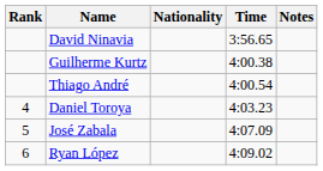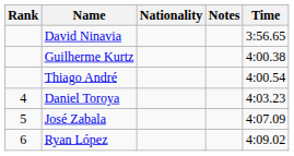 <table class="wikitable sortable" style="text-align:center">
 <tr>
 <th>Rank</th>
 <th>Name</th>
 <th>Nationality</th>
+<th>Notes</th>
 <th>Time</th>
-<th>Notes</th>
 </tr>
 <tr>
 <td></td>
 <td align=left><a href='#'>David Ninavia</a></td>
 <td align=left></td>
+<td></td>
 <td>3:56.65</td>
-<td></td>
 </tr>
 <tr>
 <td></td>
 <td align=left><a href='#'>Guilherme Kurtz</a></td>
 <td align=left></td>
+<td></td>
 <td>4:00.38</td>
-<td></td>
 </tr>
 <tr>
 <td></td>
 <td align=left><a href='#'>Thiago André</a></td>
 <td align=left></td>
+<td></td>
 <td>4:00.54</td>
-<td></td>
 </tr>
 <tr>
 <td>4</td>
 <td align=left><a href='#'>Daniel Toroya</a></td>
 <td align=left></td>
+<td></td>
 <td>4:03.23</td>
-<td></td>
 </tr>
 <tr>
 <td>5</td>
 <td align=left><a href='#'>José Zabala</a></td>
 <td align=left></td>
+<td></td>
 <td>4:07.09</td>
-<td></td>
 </tr>
 <tr>
 <td>6</td>
 <td align=left><a href='#'>Ryan López</a></td>
 <td align=left></td>
+<td></td>
 <td>4:09.02</td>
-<td></td>
 </tr>
 </table>
